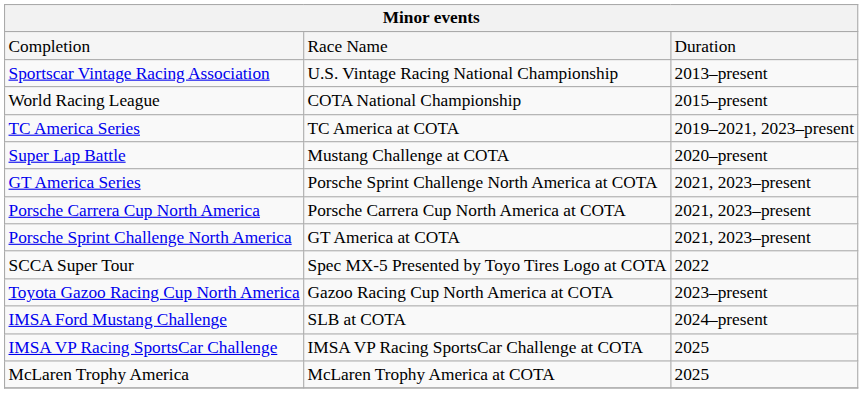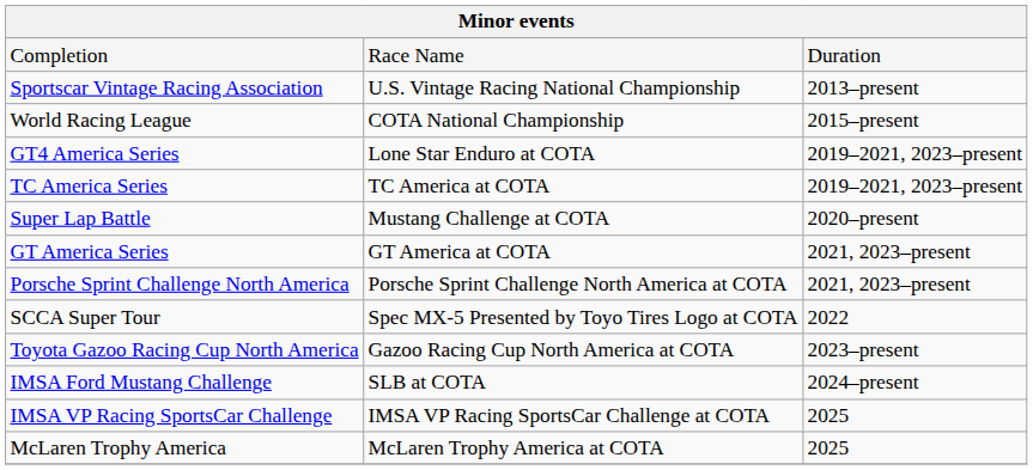 <table class="wikitable mw-collapsible">
 <tr>
 <th colspan=3>Minor events<br></th>
 </tr>
 <tr>
 <td style="background-color:whitesmoke">Completion</td>
 <td style="background-color:whitesmoke">Race Name</td>
 <td style="background-color:whitesmoke">Duration</td>
 </tr>
 <tr>
 <td><a href='#'>Sportscar Vintage Racing Association</a></td>
 <td>U.S. Vintage Racing National Championship</td>
 <td>2013–present</td>
 </tr>
 <tr>
 <td>World Racing League</td>
 <td>COTA National Championship</td>
 <td>2015–present</td>
 </tr>
 <tr>
+<td><a href='#'>GT4 America Series</a></td>
+<td>Lone Star Enduro at COTA</td>
+<td>2019–2021, 2023–present</td>
+</tr>
+<tr>
 <td><a href='#'>TC America Series</a></td>
 <td>TC America at COTA</td>
 <td>2019–2021, 2023–present</td>
 </tr>
 <tr>
 <td><a href='#'>Super Lap Battle</a></td>
 <td>Mustang Challenge at COTA</td>
 <td>2020–present</td>
 </tr>
 <tr>
 <td><a href='#'>GT America Series</a></td>
-<td>Porsche Sprint Challenge North America at COTA</td>
-<td>2021, 2023–present</td>
-</tr>
-<tr>
-<td><a href='#'>Porsche Carrera Cup North America</a></td>
-<td>Porsche Carrera Cup North America at COTA</td>
+<td>GT America at COTA</td>
 <td>2021, 2023–present</td>
 </tr>
 <tr>
 <td><a href='#'>Porsche Sprint Challenge North America</a></td>
-<td>GT America at COTA</td>
+<td>Porsche Sprint Challenge North America at COTA</td>
 <td>2021, 2023–present</td>
 </tr>
 <tr>
 <td>SCCA Super Tour</td>
 <td>Spec MX-5 Presented by Toyo Tires Logo at COTA</td>
 <td>2022</td>
 </tr>
 <tr>
 <td><a href='#'>Toyota Gazoo Racing Cup North America</a></td>
 <td>Gazoo Racing Cup North America at COTA</td>
 <td>2023–present</td>
 </tr>
 <tr>
 <td><a href='#'>IMSA Ford Mustang Challenge</a></td>
 <td>SLB at COTA</td>
 <td>2024–present</td>
 </tr>
 <tr>
 <td><a href='#'>IMSA VP Racing SportsCar Challenge</a></td>
 <td>IMSA VP Racing SportsCar Challenge at COTA</td>
 <td>2025</td>
 </tr>
 <tr>
 <td>McLaren Trophy America</td>
 <td>McLaren Trophy America at COTA</td>
 <td>2025</td>
 </tr>
 <tr>
 </tr>
 </table>
